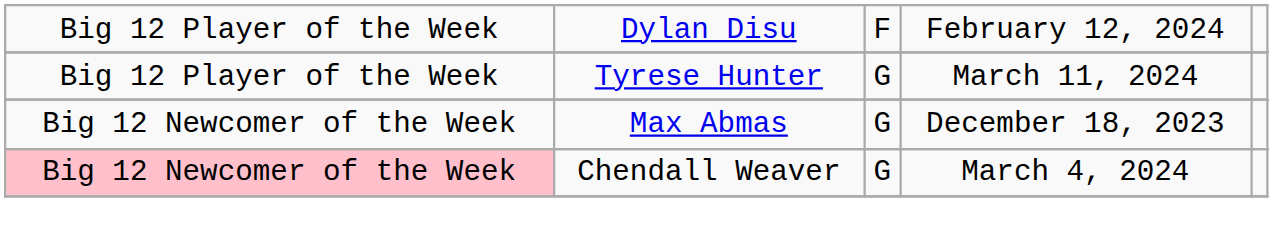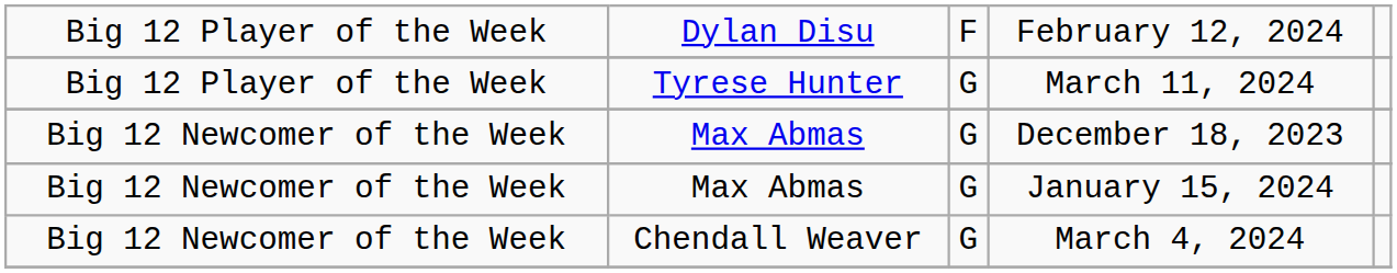 <table class="wikitable" style="width: 90%;text-align: center;">
 <tr align="center">
 <td rowspan="1">Big 12 Player of the Week</td>
 <td><a href='#'>Dylan Disu</a></td>
 <td>F</td>
 <td>February 12, 2024</td>
 <td></td>
 </tr>
 <tr>
 </tr>
 <tr align="center">
 <td rowspan="1">Big 12 Player of the Week</td>
 <td><a href='#'>Tyrese Hunter</a></td>
 <td>G</td>
 <td>March 11, 2024</td>
 <td></td>
 </tr>
 <tr>
 </tr>
 <tr align="center">
 <td rowspan="1">Big 12 Newcomer of the Week</td>
 <td><a href='#'>Max Abmas</a></td>
 <td>G</td>
 <td>December 18, 2023</td>
 <td></td>
 </tr>
 <tr>
 </tr>
 <tr align="center">
-<td rowspan="1" style="background: pink;">Big 12 Newcomer of the Week</td>
+<td rowspan="1">Big 12 Newcomer of the Week</td>
+<td>Max Abmas</td>
+<td>G</td>
+<td>January 15, 2024</td>
+<td></td>
+</tr>
+<tr align="center">
+<td rowspan="1">Big 12 Newcomer of the Week</td>
 <td>Chendall Weaver</td>
 <td>G</td>
 <td>March 4, 2024</td>
 <td></td>
 </tr>
 <tr>
 </tr>
 </table>
